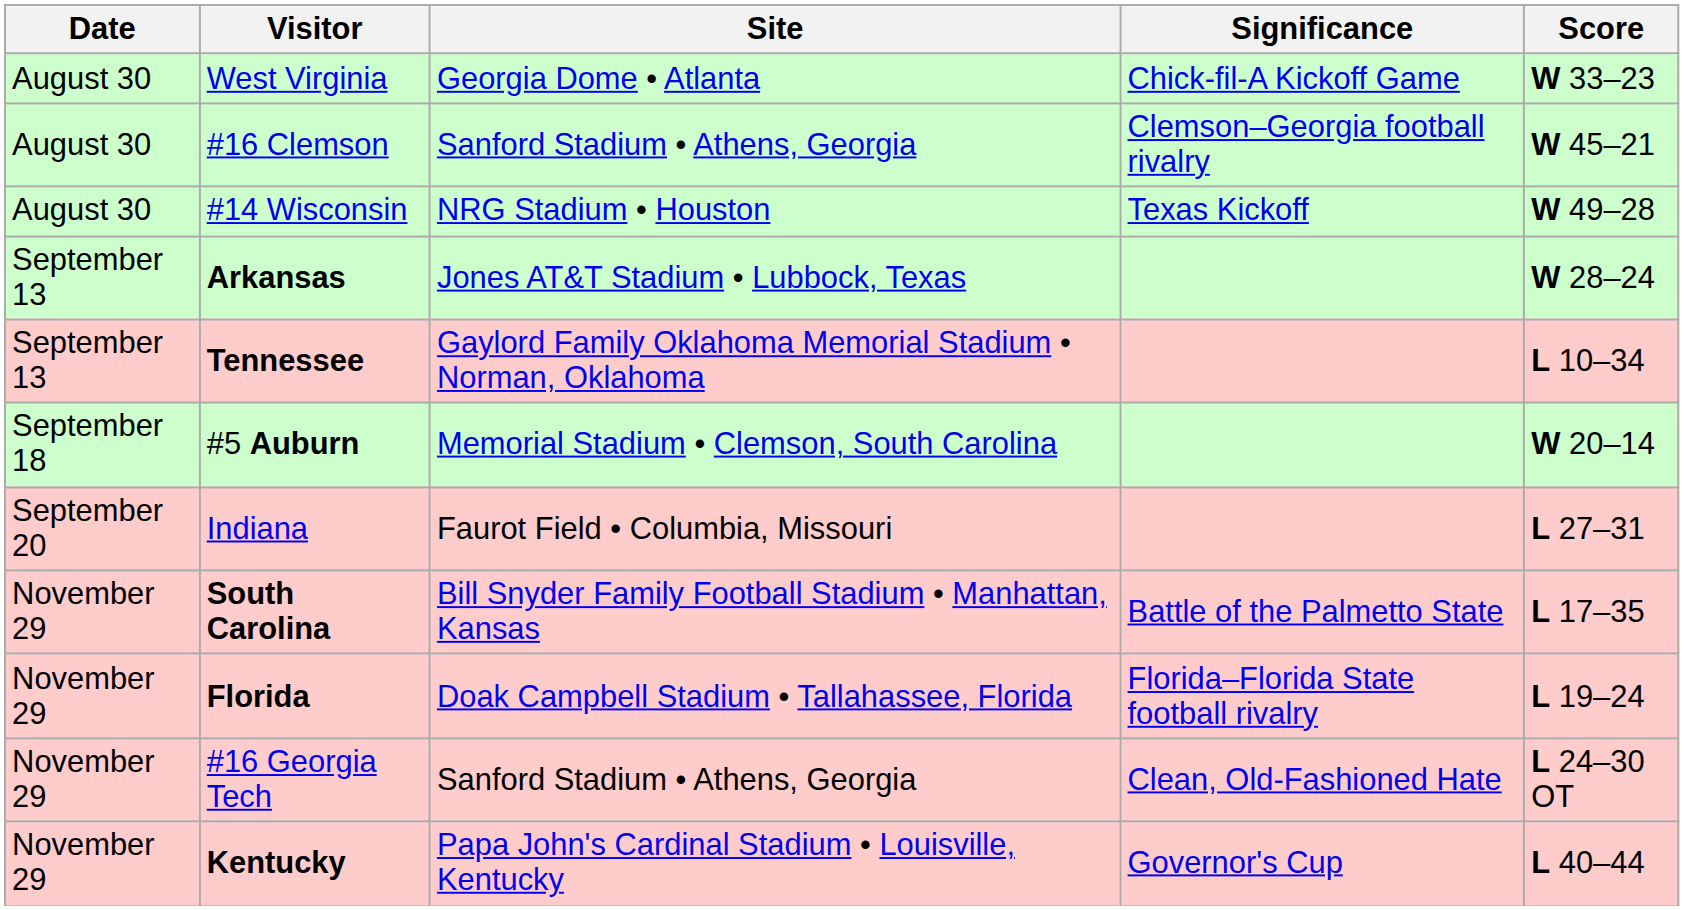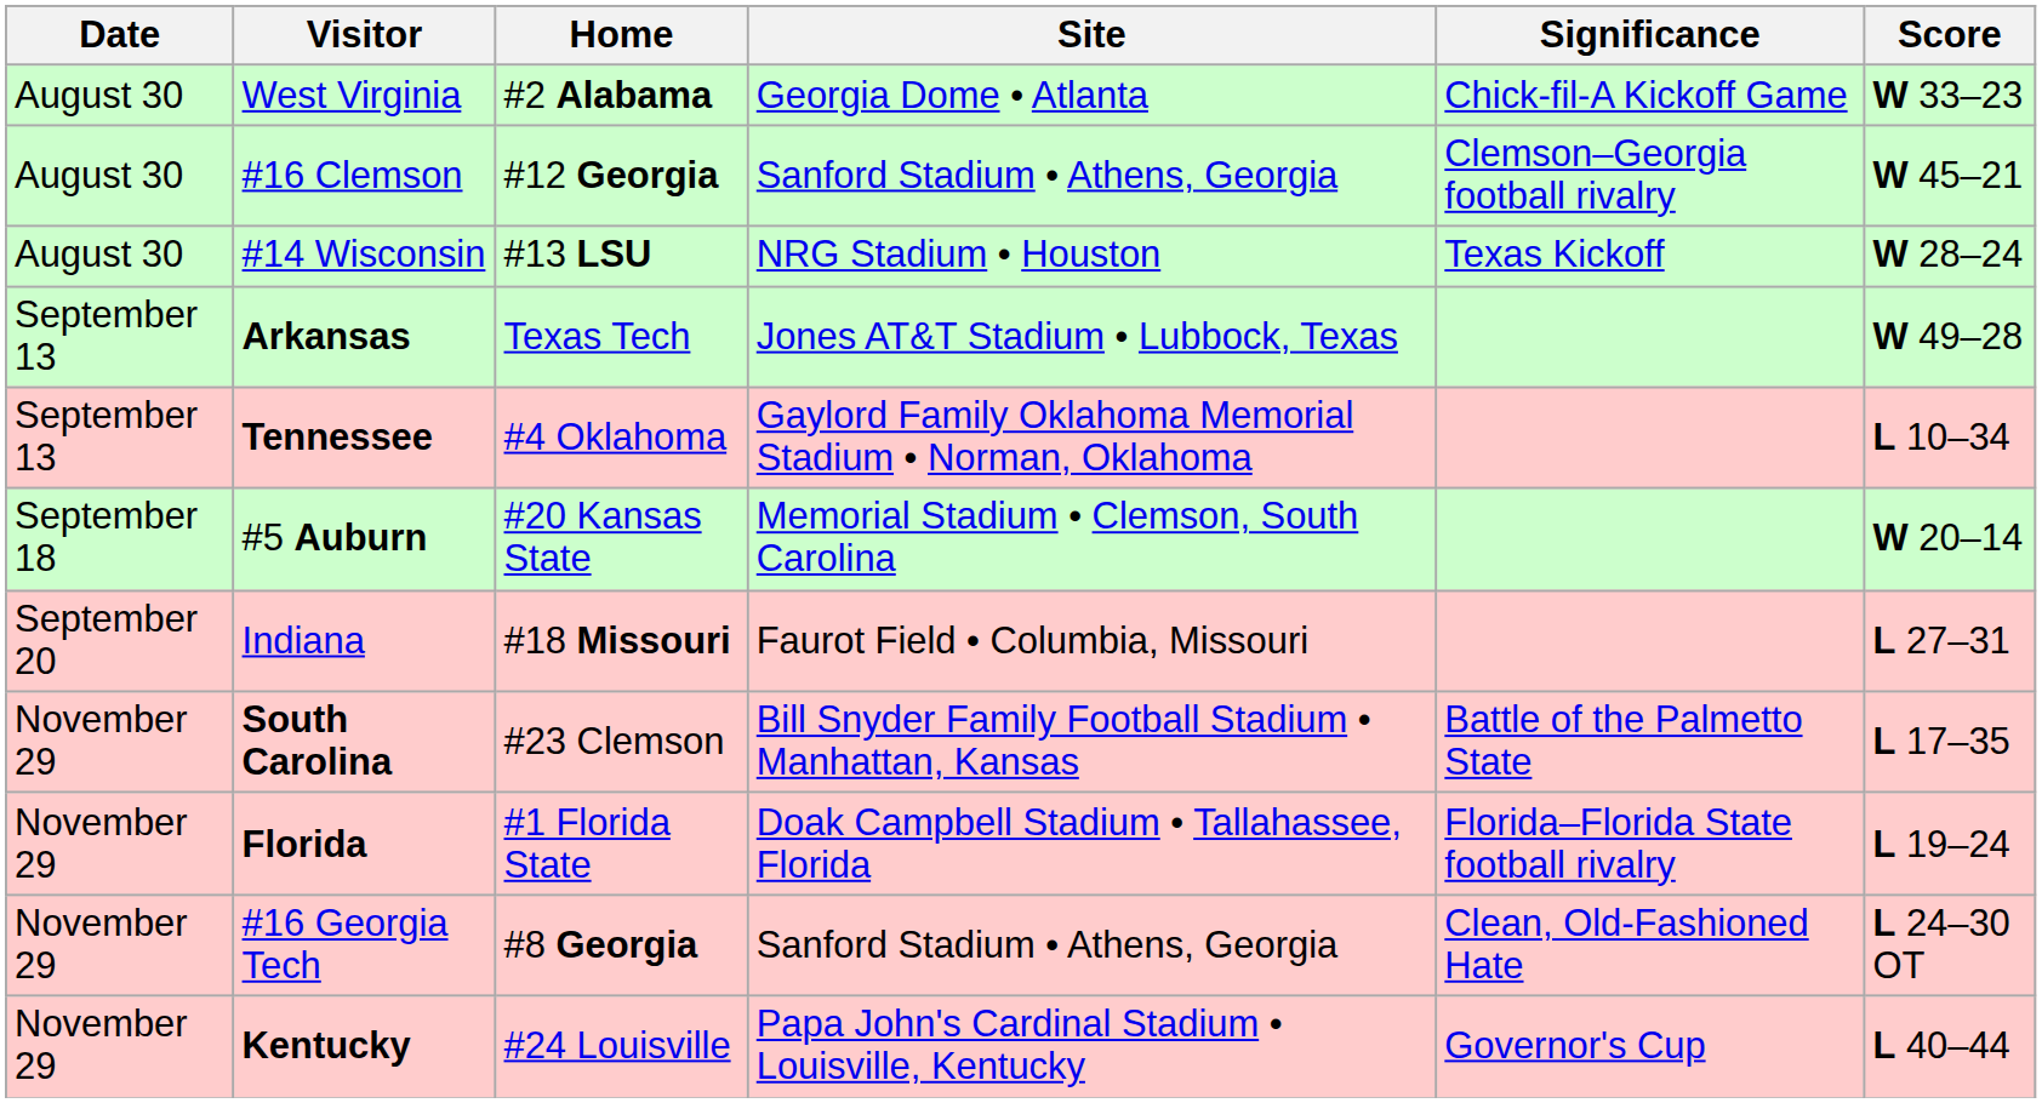 <table class="wikitable">
 <tr>
 <th>Date</th>
 <th>Visitor</th>
+<th>Home</th>
 <th>Site</th>
 <th>Significance</th>
 <th>Score</th>
 </tr>
 <tr bgcolor=#ccffcc>
 <td>August 30</td>
 <td><a href='#'>West Virginia</a></td>
+<td>#2 <strong>Alabama</strong></td>
 <td><a href='#'>Georgia Dome</a> • <a href='#'>Atlanta</a></td>
 <td><a href='#'>Chick-fil-A Kickoff Game</a></td>
 <td><strong>W</strong> 33–23</td>
 </tr>
 <tr bgcolor=ccffcc>
 <td>August 30</td>
 <td><a href='#'>#16 Clemson</a></td>
+<td>#12 <strong>Georgia</strong></td>
 <td><a href='#'>Sanford Stadium</a> • <a href='#'>Athens, Georgia</a></td>
 <td><a href='#'>Clemson–Georgia football rivalry</a></td>
 <td><strong>W</strong> 45–21</td>
 </tr>
 <tr bgcolor=ccffcc>
 <td>August 30</td>
 <td><a href='#'>#14 Wisconsin</a></td>
+<td>#13 <strong>LSU</strong></td>
 <td><a href='#'>NRG Stadium</a> • <a href='#'>Houston</a></td>
 <td><a href='#'>Texas Kickoff</a></td>
-<td><strong>W</strong> 49–28</td>
+<td><strong>W</strong> 28–24</td>
 </tr>
 <tr bgcolor=ccffcc>
 <td>September 13</td>
 <td><strong>Arkansas</strong></td>
+<td><a href='#'>Texas Tech</a></td>
 <td><a href='#'>Jones AT&T Stadium</a> • <a href='#'>Lubbock, Texas</a></td>
 <td></td>
-<td><strong>W</strong> 28–24</td>
+<td><strong>W</strong> 49–28</td>
 </tr>
 <tr bgcolor=ffcccc>
 <td>September 13</td>
 <td><strong>Tennessee</strong></td>
+<td><a href='#'>#4 Oklahoma</a></td>
 <td><a href='#'>Gaylord Family Oklahoma Memorial Stadium</a> • <a href='#'>Norman, Oklahoma</a></td>
 <td></td>
 <td><strong>L</strong> 10–34</td>
 </tr>
 <tr bgcolor=#ccffcc>
 <td>September 18</td>
 <td>#5 <strong>Auburn</strong></td>
+<td><a href='#'>#20 Kansas State</a></td>
 <td><a href='#'>Memorial Stadium</a> • <a href='#'>Clemson, South Carolina</a></td>
 <td></td>
 <td><strong>W</strong> 20–14</td>
 </tr>
 <tr bgcolor=ffcccc>
 <td>September 20</td>
 <td><a href='#'>Indiana</a></td>
+<td>#18 <strong>Missouri</strong></td>
 <td>Faurot Field • Columbia, Missouri</td>
 <td></td>
 <td><strong>L</strong> 27–31</td>
 </tr>
 <tr bgcolor=ffcccc>
 <td>November 29</td>
 <td><strong>South Carolina</strong></td>
+<td>#23 Clemson</td>
 <td><a href='#'>Bill Snyder Family Football Stadium</a> • <a href='#'>Manhattan, Kansas</a></td>
 <td><a href='#'>Battle of the Palmetto State</a></td>
 <td><strong>L</strong> 17–35</td>
 </tr>
 <tr bgcolor=ffcccc>
 <td>November 29</td>
 <td><strong>Florida</strong></td>
+<td><a href='#'>#1 Florida State</a></td>
 <td><a href='#'>Doak Campbell Stadium</a> • <a href='#'>Tallahassee, Florida</a></td>
 <td><a href='#'>Florida–Florida State football rivalry</a></td>
 <td><strong>L</strong> 19–24</td>
 </tr>
 <tr bgcolor=ffcccc>
 <td>November 29</td>
 <td><a href='#'>#16 Georgia Tech</a></td>
+<td>#8 <strong>Georgia</strong></td>
 <td>Sanford Stadium • Athens, Georgia</td>
 <td><a href='#'>Clean, Old-Fashioned Hate</a></td>
 <td><strong>L</strong> 24–30 OT</td>
 </tr>
 <tr bgcolor=ffcccc>
 <td>November 29</td>
 <td><strong>Kentucky</strong></td>
+<td><a href='#'>#24 Louisville</a></td>
 <td><a href='#'>Papa John's Cardinal Stadium</a> • <a href='#'>Louisville, Kentucky</a></td>
 <td><a href='#'>Governor's Cup</a></td>
 <td><strong>L</strong> 40–44</td>
 </tr>
 </table>
